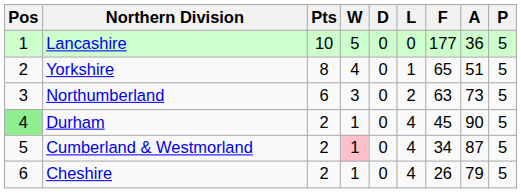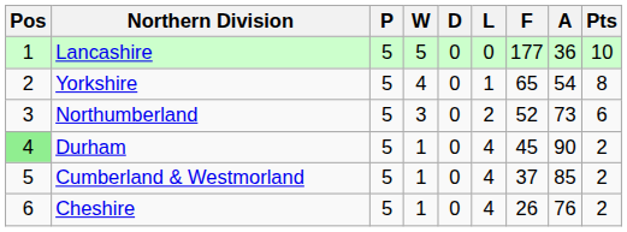 <table class="wikitable" style="font-size: 100%">
 <tr>
 <th width=20>Pos</th>
 <th width=250>Northern Division</th>
-<th width=20>Pts</th>
+<th width=20>P</th>
 <th width=20>W</th>
 <th width=20>D</th>
 <th width=20>L</th>
 <th width=20>F</th>
 <th width=20>A</th>
-<th width=20>P</th>
+<th width=20>Pts</th>
 </tr>
 <tr align=center style="background: #CCFFCC;">
 <td>1</td>
 <td align="left"><a href='#'>Lancashire</a></td>
-<td>10</td>
+<td>5</td>
 <td>5</td>
 <td>0</td>
 <td>0</td>
 <td>177</td>
 <td>36</td>
-<td>5</td>
+<td>10</td>
 </tr>
 <tr align=center>
 <td>2</td>
 <td align="left"><a href='#'>Yorkshire</a></td>
-<td>8</td>
+<td>5</td>
 <td>4</td>
 <td>0</td>
 <td>1</td>
 <td>65</td>
-<td>51</td>
-<td>5</td>
+<td>54</td>
+<td>8</td>
 </tr>
 <tr align=center>
 <td>3</td>
 <td align="left"><a href='#'>Northumberland</a></td>
-<td>6</td>
+<td>5</td>
 <td>3</td>
 <td>0</td>
 <td>2</td>
-<td>63</td>
+<td>52</td>
 <td>73</td>
-<td>5</td>
+<td>6</td>
 </tr>
 <tr align=center>
 <td style="background: lightgreen;">4</td>
 <td align="left"><a href='#'>Durham</a></td>
-<td>2</td>
+<td>5</td>
 <td>1</td>
 <td>0</td>
 <td>4</td>
 <td>45</td>
 <td>90</td>
-<td>5</td>
+<td>2</td>
 </tr>
 <tr align=center>
 <td>5</td>
 <td align="left"><a href='#'>Cumberland & Westmorland</a></td>
-<td>2</td>
-<td style="background: pink;">1</td>
+<td>5</td>
+<td>1</td>
 <td>0</td>
 <td>4</td>
-<td>34</td>
-<td>87</td>
-<td>5</td>
+<td>37</td>
+<td>85</td>
+<td>2</td>
 </tr>
 <tr align=center>
 <td>6</td>
 <td align="left"><a href='#'>Cheshire</a></td>
-<td>2</td>
+<td>5</td>
 <td>1</td>
 <td>0</td>
 <td>4</td>
 <td>26</td>
-<td>79</td>
-<td>5</td>
+<td>76</td>
+<td>2</td>
 </tr>
 </table>
